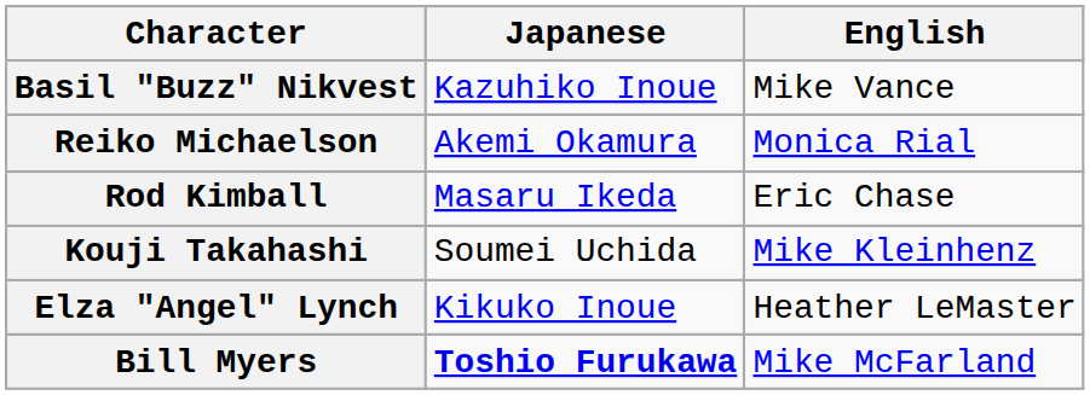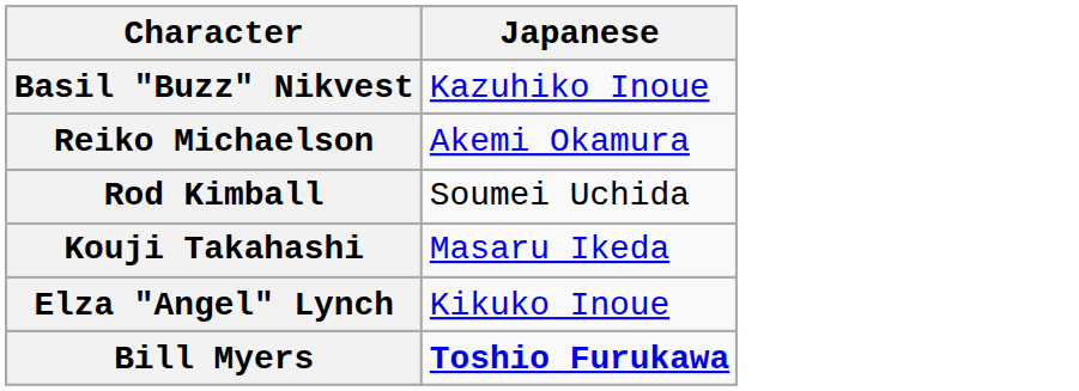 <table class="wikitable mw-collapsible">
 <tr>
 <th>Character</th>
 <th>Japanese</th>
-<th>English</th>
 </tr>
 <tr>
 <th>Basil "Buzz" Nikvest</th>
 <td><a href='#'>Kazuhiko Inoue</a></td>
-<td>Mike Vance</td>
 </tr>
 <tr>
 <th>Reiko Michaelson</th>
 <td><a href='#'>Akemi Okamura</a></td>
-<td><a href='#'>Monica Rial</a></td>
 </tr>
 <tr>
 <th>Rod Kimball</th>
-<td><a href='#'>Masaru Ikeda</a></td>
-<td>Eric Chase</td>
+<td>Soumei Uchida</td>
 </tr>
 <tr>
 <th>Kouji Takahashi</th>
-<td>Soumei Uchida</td>
-<td><a href='#'>Mike Kleinhenz</a></td>
+<td><a href='#'>Masaru Ikeda</a></td>
 </tr>
 <tr>
 <th>Elza "Angel" Lynch</th>
 <td><a href='#'>Kikuko Inoue</a></td>
-<td>Heather LeMaster</td>
 </tr>
 <tr>
 <th>Bill Myers</th>
 <td><strong><a href='#'>Toshio Furukawa</a></strong></td>
-<td><a href='#'>Mike McFarland</a></td>
 </tr>
 </table>
